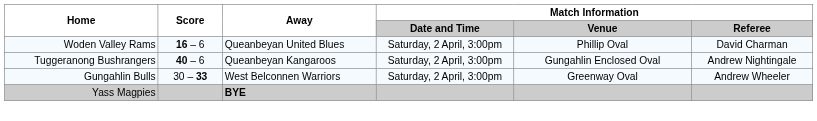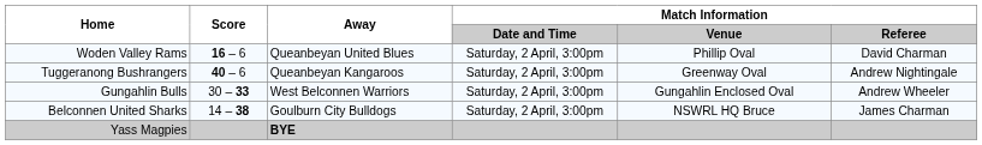 <table border="1" cellpadding="3" cellspacing="0" width="100%" style="border-collapse:collapse;  text-align:center;">
 <tr>
 <th rowspan="2" width="19%">Home</th>
 <th rowspan="2" width="8%">Score</th>
 <th rowspan="2" width="19%">Away</th>
 <th colspan="3">Match Information</th>
 </tr>
 <tr style="background:#CCCCCC">
 <th width="17%">Date and Time</th>
 <th width="22%">Venue</th>
 <th width="50%">Referee</th>
 </tr>
 <tr style="text-align:center; background:#f5faff;">
 <td align="right">Woden Valley Rams </td>
 <td><strong>16</strong> – 6</td>
 <td align="left"> Queanbeyan United Blues</td>
 <td>Saturday, 2 April, 3:00pm</td>
 <td>Phillip Oval</td>
 <td>David Charman</td>
 </tr>
 <tr style="text-align:center; background:#f5faff;">
 <td align="right">Tuggeranong Bushrangers </td>
 <td><strong>40</strong> – 6</td>
 <td align="left"> Queanbeyan Kangaroos</td>
 <td>Saturday, 2 April, 3:00pm</td>
-<td>Gungahlin Enclosed Oval</td>
+<td>Greenway Oval</td>
 <td>Andrew Nightingale</td>
 </tr>
 <tr style="text-align:center; background:#f5faff;">
 <td align="right">Gungahlin Bulls </td>
 <td>30 – <strong>33</strong></td>
 <td align="left"> West Belconnen Warriors</td>
 <td>Saturday, 2 April, 3:00pm</td>
-<td>Greenway Oval</td>
+<td>Gungahlin Enclosed Oval</td>
 <td>Andrew Wheeler</td>
+</tr>
+<tr style="text-align:center; background:#f5faff;">
+<td align="right">Belconnen United Sharks </td>
+<td>14 – <strong>38</strong></td>
+<td align="left"> Goulburn City Bulldogs</td>
+<td>Saturday, 2 April, 3:00pm</td>
+<td>NSWRL HQ Bruce</td>
+<td>James Charman</td>
 </tr>
 <tr style="text-align:center; background:#CCCCCC;">
 <td align="right">Yass Magpies </td>
 <td></td>
 <td align="left"><strong>BYE</strong></td>
 <td></td>
 <td></td>
 <td></td>
 </tr>
 </table>
